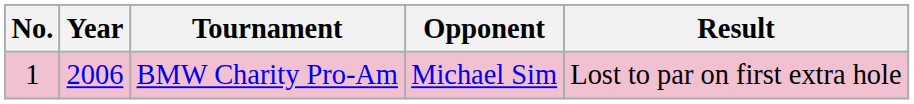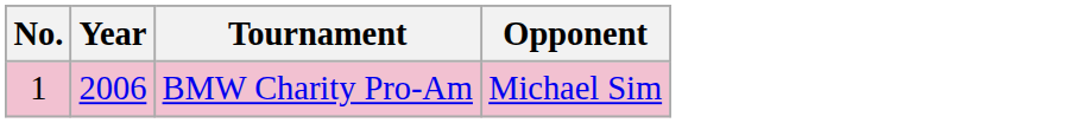 <table class="wikitable" style="font-size:95%;">
 <tr>
 <th>No.</th>
 <th>Year</th>
 <th>Tournament</th>
 <th>Opponent</th>
-<th>Result</th>
 </tr>
 <tr style="background:#F2C1D1;">
 <td align=center>1</td>
 <td><a href='#'>2006</a></td>
 <td><a href='#'>BMW Charity Pro-Am</a></td>
 <td> <a href='#'>Michael Sim</a></td>
-<td>Lost to par on first extra hole</td>
 </tr>
 </table>
